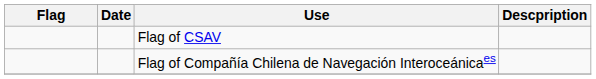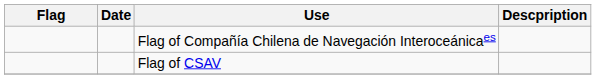 <table class="wikitable">
 <tr>
 <th style="width:100px">Flag</th>
 <th>Date</th>
 <th>Use</th>
 <th>Descpription</th>
 </tr>
 <tr>
 <td></td>
 <td></td>
-<td>Flag of <a href='#'>CSAV</a></td>
+<td>Flag of Compañía Chilena de Navegación Interoceánica<sup><a href='#'>es</a></sup></td>
 <td></td>
 </tr>
 <tr>
 <td></td>
 <td></td>
-<td>Flag of Compañía Chilena de Navegación Interoceánica<sup><a href='#'>es</a></sup></td>
+<td>Flag of <a href='#'>CSAV</a></td>
 <td></td>
 </tr>
 <tr>
 </tr>
 </table>
